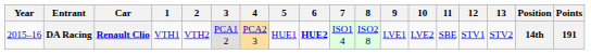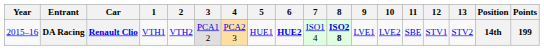 <table class="wikitable" border="1" style="text-align:center; font-size:90%;">
 <tr valign="top">
 <th>Year</th>
 <th>Entrant</th>
 <th>Car</th>
 <th>1</th>
 <th>2</th>
 <th>3</th>
 <th>4</th>
 <th>5</th>
 <th>6</th>
 <th>7</th>
 <th>8</th>
 <th>9</th>
 <th>10</th>
 <th>11</th>
 <th>12</th>
 <th>13</th>
 <th>Position</th>
 <th>Points</th>
 </tr>
 <tr>
 <td><a href='#'>2015–16</a></td>
 <th>DA Racing</th>
 <th><a href='#'>Renault Clio</a></th>
 <td><a href='#'>VTH1</a><br></td>
 <td><a href='#'>VTH2</a><br></td>
 <td style="background:#DFDFDF;"><a href='#'>PCA1</a><br>2</td>
 <td style="background:#FFDF9F;"><a href='#'>PCA2</a><br>3</td>
 <td><a href='#'>HUE1</a><br></td>
 <td><strong><a href='#'>HUE2</a><br></strong></td>
 <td style="background:#DFFFDF;"><a href='#'>ISO1</a><br>4</td>
-<td style="background:#DFFFDF;"><a href='#'>ISO2</a><br>8</td>
+<td style="background:#DFFFDF;"><strong><a href='#'>ISO2</a><br>8</strong></td>
 <td><a href='#'>LVE1</a><br></td>
 <td><a href='#'>LVE2</a><br></td>
 <td><a href='#'>SBE</a><br></td>
 <td><a href='#'>STV1</a><br></td>
 <td><a href='#'>STV2</a><br></td>
 <th>14th</th>
-<th>191</th>
+<th>199</th>
 </tr>
 </table>
